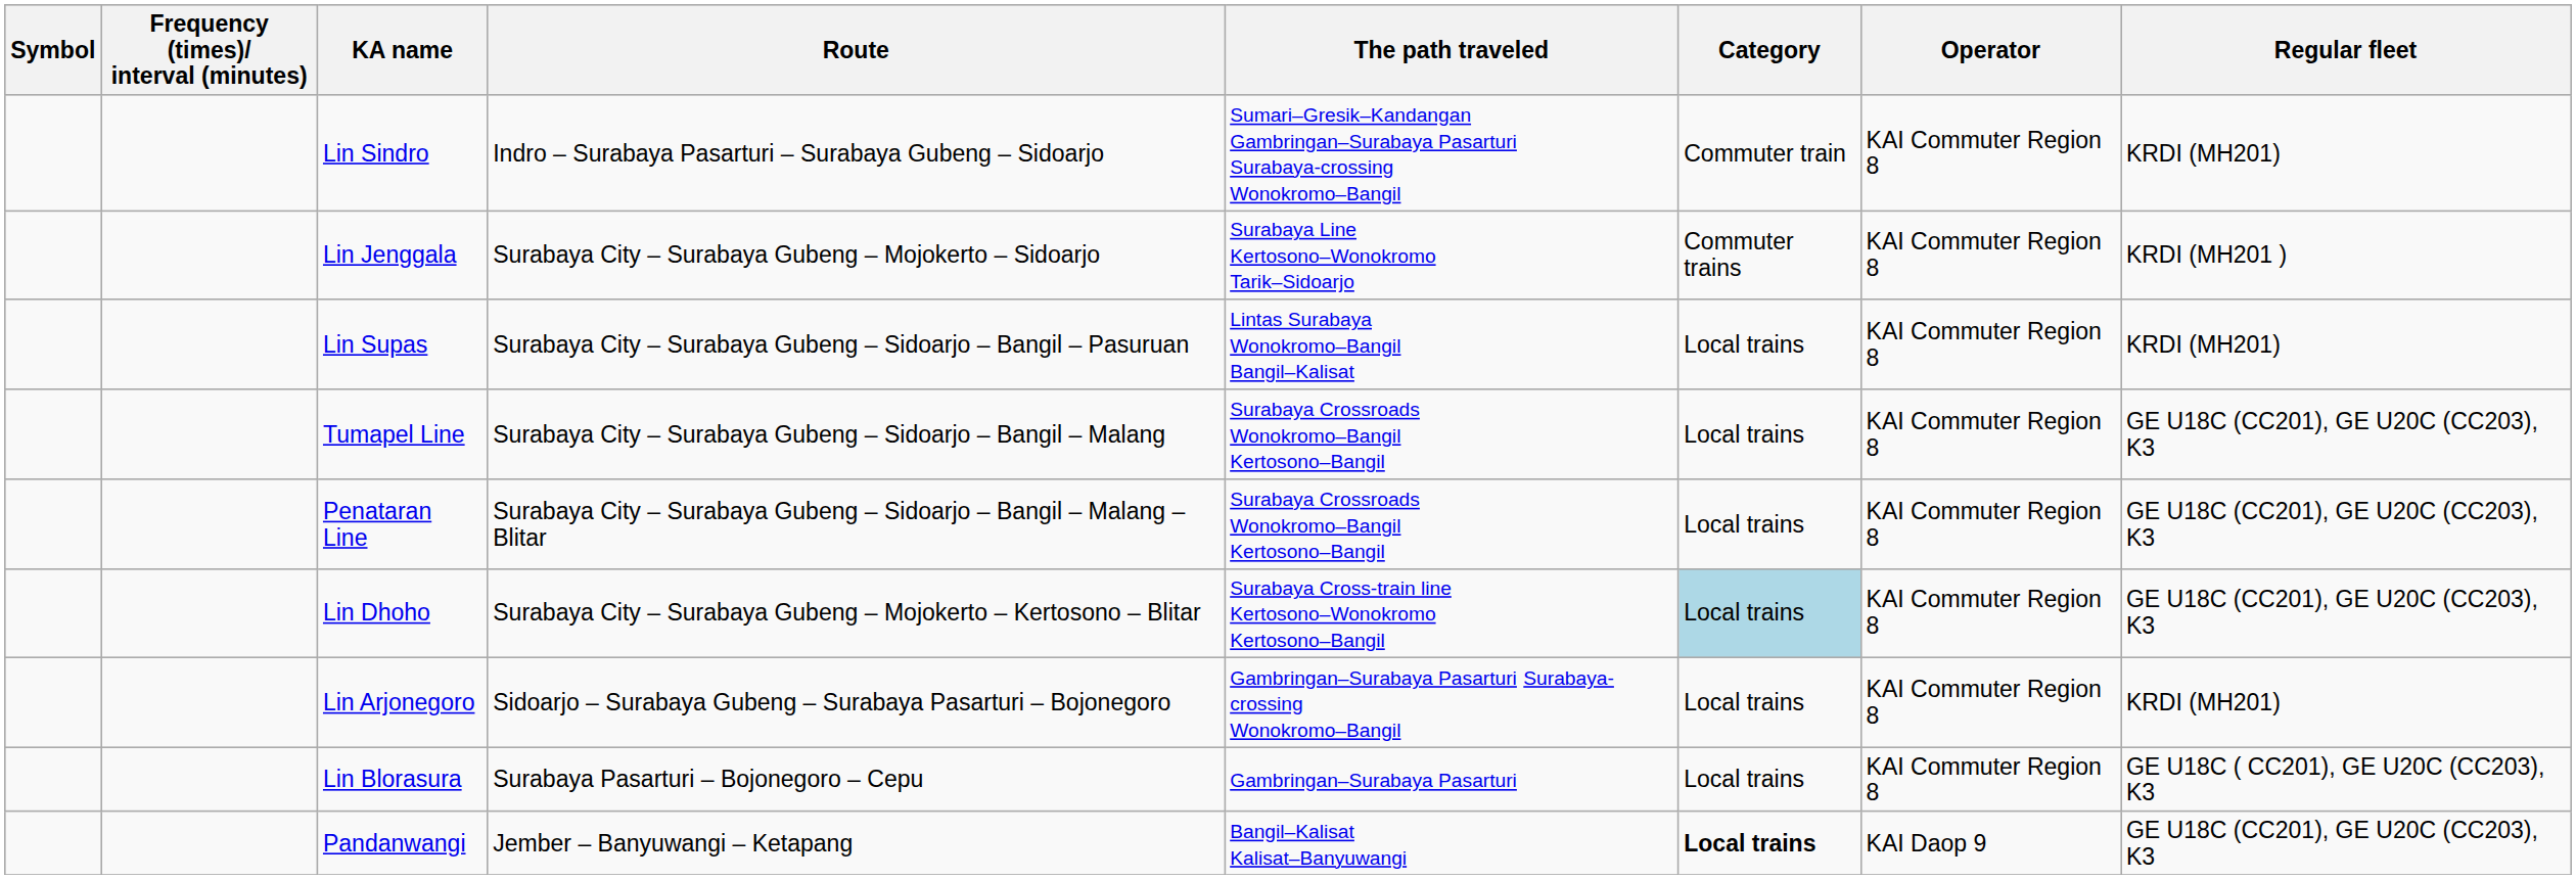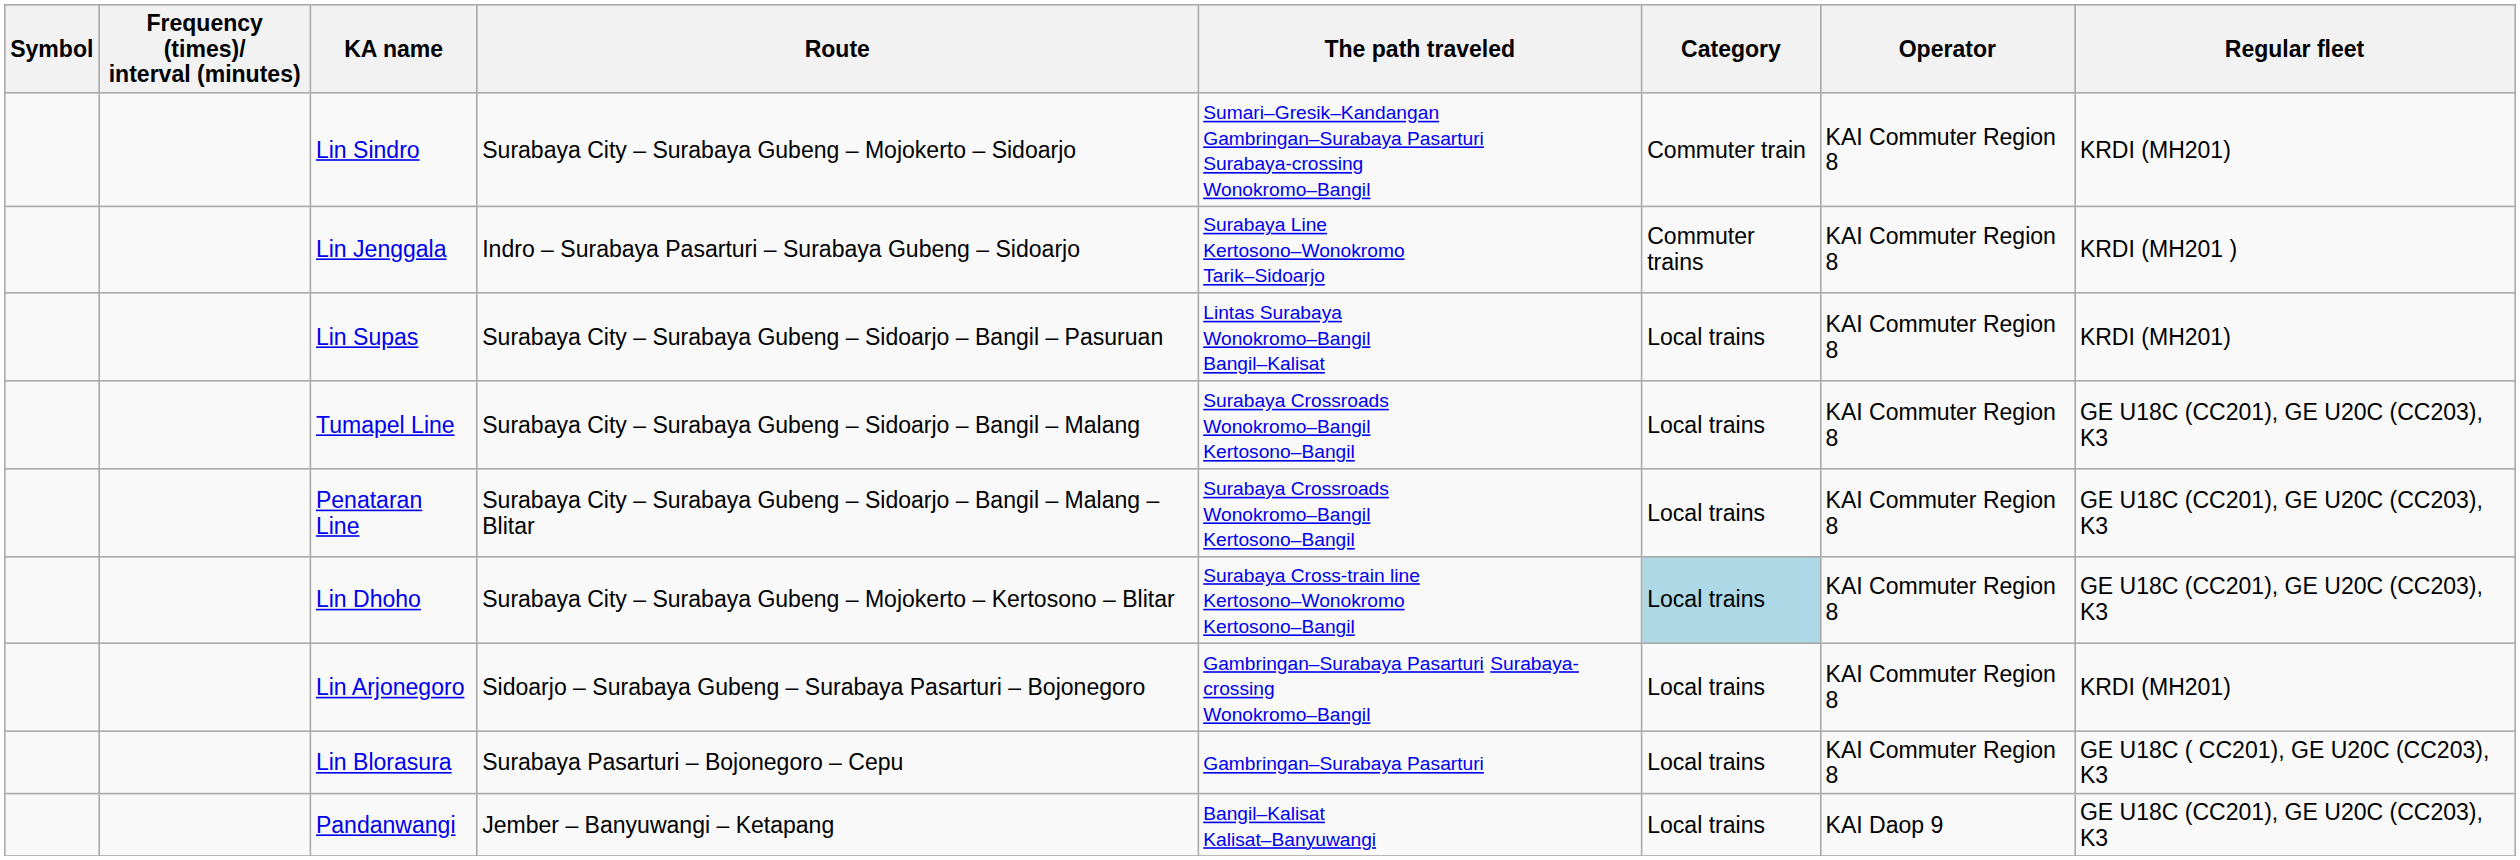 <table class="wikitable sortable" style="font-size:90%">
 <tr>
 <th>Symbol</th>
 <th>Frequency (times)/<br>interval (minutes)</th>
 <th>KA name</th>
 <th class="unsortable">Route</th>
 <th class="unsortable">The path traveled</th>
 <th>Category</th>
 <th>Operator</th>
 <th>Regular fleet</th>
 </tr>
 <tr>
 <td></td>
 <td></td>
 <td><a href='#'>Lin Sindro</a></td>
-<td>Indro – Surabaya Pasarturi – Surabaya Gubeng – Sidoarjo</td>
+<td>Surabaya City – Surabaya Gubeng – Mojokerto – Sidoarjo</td>
 <td><small><a href='#'>Sumari–Gresik–Kandangan</a></small><br><a href='#'><small>Gambringan–Surabaya Pasarturi</small></a><br><small><a href='#'>Surabaya-crossing</a></small><br><small><a href='#'>Wonokromo–Bangil</a></small></td>
 <td>Commuter train</td>
 <td>KAI Commuter Region 8</td>
 <td>KRDI (MH201)</td>
 </tr>
 <tr>
 <td></td>
 <td></td>
 <td><a href='#'>Lin Jenggala</a></td>
-<td>Surabaya City – Surabaya Gubeng – Mojokerto – Sidoarjo</td>
+<td>Indro – Surabaya Pasarturi – Surabaya Gubeng – Sidoarjo</td>
 <td><small><a href='#'>Surabaya Line</a></small><br><small><a href='#'>Kertosono–Wonokromo</a></small><br><a href='#'><small>Tarik–Sidoarjo</small></a></td>
 <td>Commuter trains</td>
 <td>KAI Commuter Region 8</td>
 <td>KRDI (MH201 )</td>
 </tr>
 <tr>
 <td></td>
 <td></td>
 <td><a href='#'>Lin Supas</a></td>
 <td>Surabaya City – Surabaya Gubeng – Sidoarjo – Bangil – Pasuruan</td>
 <td><a href='#'><small>Lintas Surabaya</small></a><br><a href='#'><small>Wonokromo–Bangil</small></a><br><small><a href='#'>Bangil–Kalisat</a></small></td>
 <td>Local trains</td>
 <td>KAI Commuter Region 8</td>
 <td>KRDI (MH201)</td>
 </tr>
 <tr>
 <td></td>
 <td></td>
 <td><a href='#'>Tumapel Line</a></td>
 <td>Surabaya City – Surabaya Gubeng – Sidoarjo – Bangil – Malang</td>
 <td><a href='#'><small>Surabaya Crossroads</small></a><br><small><a href='#'>Wonokromo–Bangil</a></small><br><small><a href='#'>Kertosono–Bangil</a></small></td>
 <td>Local trains</td>
 <td>KAI Commuter Region 8</td>
 <td>GE U18C (CC201), GE U20C (CC203), K3</td>
 </tr>
 <tr>
 <td></td>
 <td></td>
 <td><a href='#'>Penataran Line</a></td>
 <td>Surabaya City – Surabaya Gubeng – Sidoarjo – Bangil – Malang – Blitar</td>
 <td><a href='#'><small>Surabaya Crossroads</small></a><br><small> <a href='#'>Wonokromo–Bangil</a></small><br><small><a href='#'>Kertosono–Bangil</a></small></td>
 <td>Local trains</td>
 <td>KAI Commuter Region 8</td>
 <td>GE U18C (CC201), GE U20C (CC203), K3</td>
 </tr>
 <tr>
 <td></td>
 <td></td>
 <td><a href='#'>Lin Dhoho</a></td>
 <td>Surabaya City – Surabaya Gubeng – Mojokerto – Kertosono – Blitar</td>
 <td><a href='#'><small>Surabaya Cross-train line</small></a><br><a href='#'><small>Kertosono–Wonokromo</small></a><br><a href='#'><small>Kertosono–Bangil</small></a></td>
 <td style="background: lightblue;">Local trains</td>
 <td>KAI Commuter Region 8</td>
 <td>GE U18C (CC201), GE U20C (CC203), K3</td>
 </tr>
 <tr>
 <td></td>
 <td></td>
 <td><a href='#'>Lin Arjonegoro</a></td>
 <td>Sidoarjo – Surabaya Gubeng – Surabaya Pasarturi – Bojonegoro</td>
 <td><a href='#'><small>Gambringan–Surabaya Pasarturi</small></a> <a href='#'><small>Surabaya-crossing</small></a><br><a href='#'><small>Wonokromo–Bangil</small></a></td>
 <td>Local trains</td>
 <td>KAI Commuter Region 8</td>
 <td>KRDI (MH201)</td>
 </tr>
 <tr>
 <td></td>
 <td></td>
 <td><a href='#'>Lin Blorasura</a></td>
 <td>Surabaya Pasarturi – Bojonegoro – Cepu</td>
 <td><a href='#'><small>Gambringan–Surabaya Pasarturi</small></a></td>
 <td>Local trains</td>
 <td>KAI Commuter Region 8</td>
 <td>GE U18C ( CC201), GE U20C (CC203), K3</td>
 </tr>
 <tr>
 <td></td>
 <td></td>
 <td><a href='#'>Pandanwangi</a></td>
 <td>Jember – Banyuwangi – Ketapang</td>
 <td><a href='#'><small>Bangil–Kalisat</small></a><br><small><a href='#'>Kalisat–Banyuwangi</a></small></td>
-<td><strong>Local trains</strong></td>
+<td>Local trains</td>
 <td>KAI Daop 9</td>
 <td>GE U18C (CC201), GE U20C (CC203), K3</td>
 </tr>
 </table>
